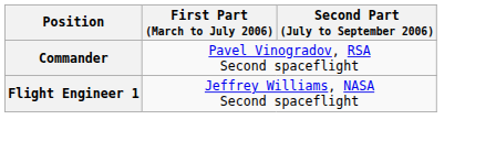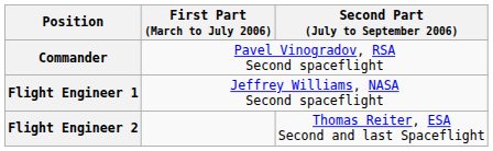 <table class="wikitable" style="text-align: center;">
 <tr>
 <th>Position</th>
 <th>First Part<br><small>(March to July 2006)</small></th>
 <th>Second Part<br><small>(July to September 2006)</small></th>
 </tr>
 <tr>
 <th>Commander</th>
 <td colspan=2> <a href='#'>Pavel Vinogradov</a>, <a href='#'>RSA</a><br>Second spaceflight</td>
 </tr>
 <tr>
 <th>Flight Engineer 1</th>
 <td colspan=2> <a href='#'>Jeffrey Williams</a>, <a href='#'>NASA</a><br>Second spaceflight</td>
 </tr>
+<tr>
+<th>Flight Engineer 2</th>
+<td> </td>
+<td> <a href='#'>Thomas Reiter</a>, <a href='#'>ESA</a><br>Second and last Spaceflight</td>
+</tr>
 </table>
